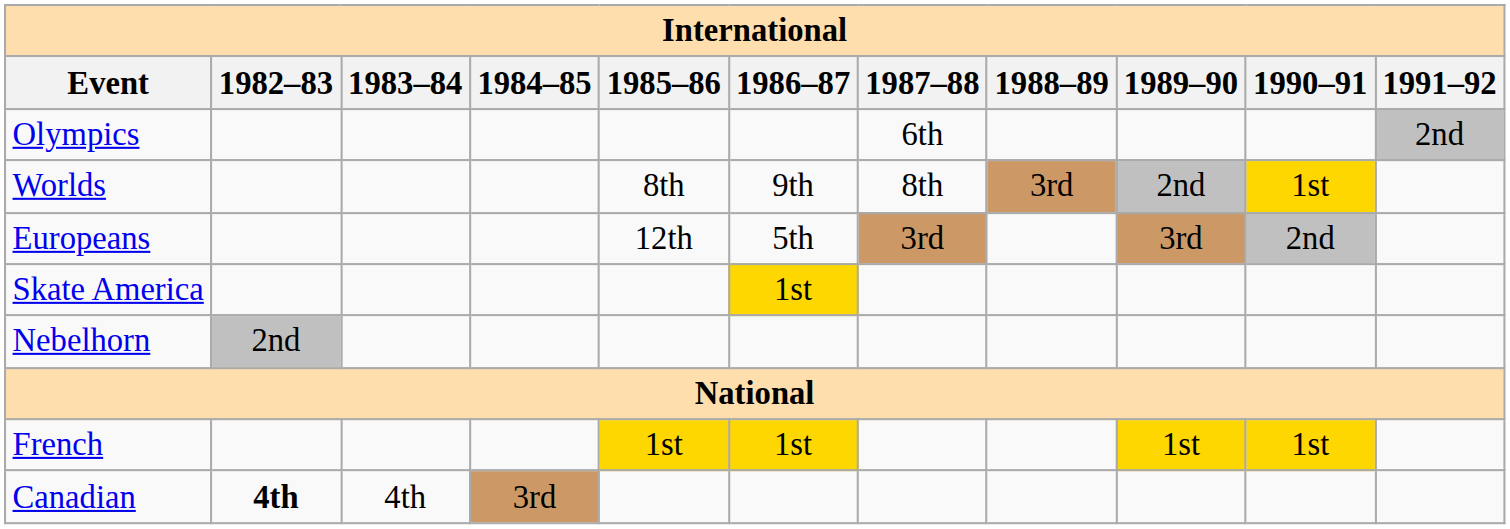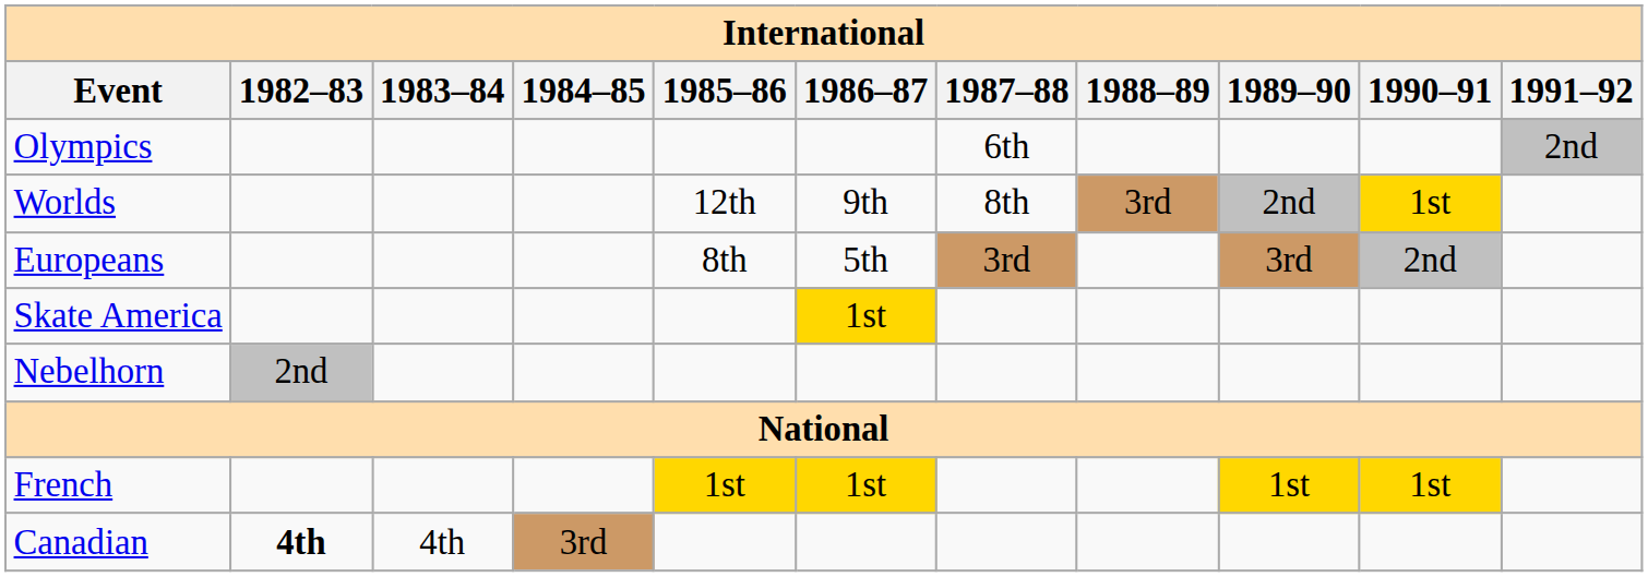 <table class="wikitable" style="text-align:center">
 <tr>
 <th style="background-color: #ffdead; " colspan=11 align=center><strong>International</strong></th>
 </tr>
 <tr>
 <th>Event</th>
 <th>1982–83</th>
 <th>1983–84</th>
 <th>1984–85</th>
 <th>1985–86</th>
 <th>1986–87</th>
 <th>1987–88</th>
 <th>1988–89</th>
 <th>1989–90</th>
 <th>1990–91</th>
 <th>1991–92</th>
 </tr>
 <tr>
 <td align=left><a href='#'>Olympics</a></td>
 <td></td>
 <td></td>
 <td></td>
 <td></td>
 <td></td>
 <td>6th</td>
 <td></td>
 <td></td>
 <td></td>
 <td bgcolor=silver>2nd</td>
 </tr>
 <tr>
 <td align=left><a href='#'>Worlds</a></td>
 <td></td>
 <td></td>
 <td></td>
-<td>8th</td>
+<td>12th</td>
 <td>9th</td>
 <td>8th</td>
 <td bgcolor=cc9966>3rd</td>
 <td bgcolor=silver>2nd</td>
 <td bgcolor=gold>1st</td>
 <td></td>
 </tr>
 <tr>
 <td align=left><a href='#'>Europeans</a></td>
 <td></td>
 <td></td>
 <td></td>
-<td>12th</td>
+<td>8th</td>
 <td>5th</td>
 <td bgcolor=cc9966>3rd</td>
 <td></td>
 <td bgcolor=cc9966>3rd</td>
 <td bgcolor=silver>2nd</td>
 <td></td>
 </tr>
 <tr>
 <td align=left><a href='#'>Skate America</a></td>
 <td></td>
 <td></td>
 <td></td>
 <td></td>
 <td bgcolor=gold>1st</td>
 <td></td>
 <td></td>
 <td></td>
 <td></td>
 <td></td>
 </tr>
 <tr>
 <td align=left><a href='#'>Nebelhorn</a></td>
 <td bgcolor=silver>2nd</td>
 <td></td>
 <td></td>
 <td></td>
 <td></td>
 <td></td>
 <td></td>
 <td></td>
 <td></td>
 <td></td>
 </tr>
 <tr>
 <th style="background-color: #ffdead; " colspan=11 align=center><strong>National</strong></th>
 </tr>
 <tr>
 <td align=left><a href='#'>French</a></td>
 <td></td>
 <td></td>
 <td></td>
 <td bgcolor=gold>1st</td>
 <td bgcolor=gold>1st</td>
 <td></td>
 <td></td>
 <td bgcolor=gold>1st</td>
 <td bgcolor=gold>1st</td>
 <td></td>
 </tr>
 <tr>
 <td align=left><a href='#'>Canadian</a></td>
 <td><strong>4th</strong></td>
 <td>4th</td>
 <td bgcolor=cc9966>3rd</td>
 <td></td>
 <td></td>
 <td></td>
 <td></td>
 <td></td>
 <td></td>
 <td></td>
 </tr>
 </table>
